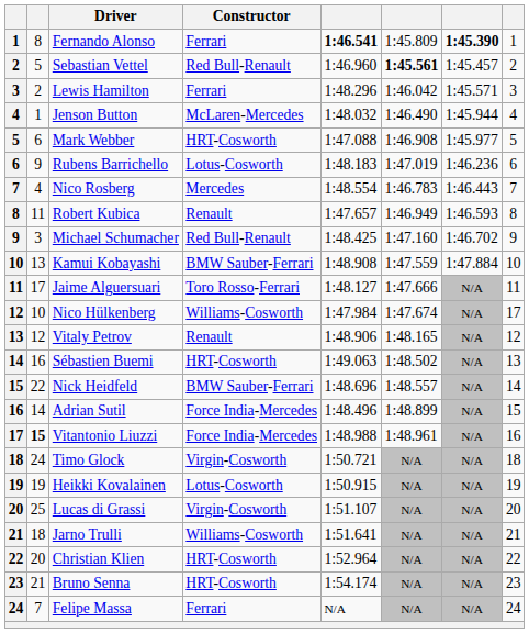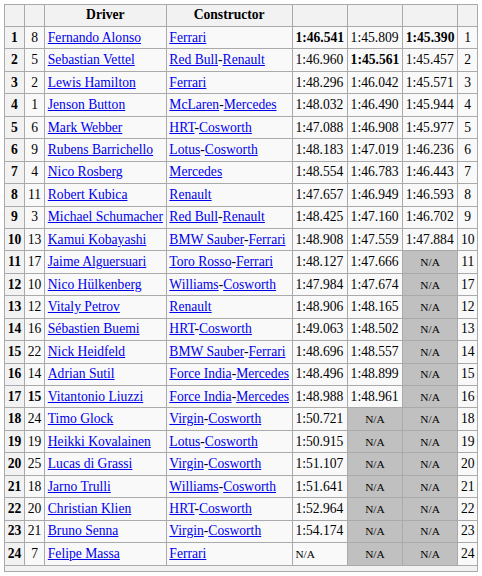 <table class="wikitable sortable" style="font-size: 85%">
 <tr>
 <th scope="col"></th>
 <th scope="col"></th>
 <th scope="col">Driver</th>
 <th scope="col">Constructor</th>
 <th scope="col"></th>
 <th scope="col"></th>
 <th scope="col"></th>
 <th scope="col"></th>
 </tr>
 <tr>
 <th scope="row">1</th>
 <td align="center">8</td>
 <td data-sort-value="ALO"> <a href='#'>Fernando Alonso</a></td>
 <td><a href='#'>Ferrari</a></td>
 <td><strong>1:46.541</strong></td>
 <td>1:45.809</td>
 <td><strong>1:45.390</strong></td>
 <td align="center">1</td>
 </tr>
 <tr>
 <th scope="row">2</th>
 <td align="center">5</td>
 <td data-sort-value="VET"> <a href='#'>Sebastian Vettel</a></td>
 <td><a href='#'>Red Bull</a>-<a href='#'>Renault</a></td>
 <td>1:46.960</td>
 <td><strong>1:45.561</strong></td>
 <td>1:45.457</td>
 <td align="center">2</td>
 </tr>
 <tr>
 <th scope="row">3</th>
 <td align="center">2</td>
 <td data-sort-value="HAM"> <a href='#'>Lewis Hamilton</a></td>
 <td><a href='#'>Ferrari</a></td>
 <td>1:48.296</td>
 <td>1:46.042</td>
 <td>1:45.571</td>
 <td align="center">3</td>
 </tr>
 <tr>
 <th scope="row">4</th>
 <td align="center">1</td>
 <td data-sort-value="BUT"> <a href='#'>Jenson Button</a></td>
 <td><a href='#'>McLaren</a>-<a href='#'>Mercedes</a></td>
 <td>1:48.032</td>
 <td>1:46.490</td>
 <td>1:45.944</td>
 <td align="center">4</td>
 </tr>
 <tr>
 <th scope="row">5</th>
 <td align="center">6</td>
 <td data-sort-value="WEB"> <a href='#'>Mark Webber</a></td>
 <td><a href='#'>HRT</a>-<a href='#'>Cosworth</a></td>
 <td>1:47.088</td>
 <td>1:46.908</td>
 <td>1:45.977</td>
 <td align="center">5</td>
 </tr>
 <tr>
 <th scope="row">6</th>
 <td align="center">9</td>
 <td data-sort-value="BAR"> <a href='#'>Rubens Barrichello</a></td>
 <td><a href='#'>Lotus</a>-<a href='#'>Cosworth</a></td>
 <td>1:48.183</td>
 <td>1:47.019</td>
 <td>1:46.236</td>
 <td align="center">6</td>
 </tr>
 <tr>
 <th scope="row">7</th>
 <td align="center">4</td>
 <td data-sort-value="ROS"> <a href='#'>Nico Rosberg</a></td>
 <td><a href='#'>Mercedes</a></td>
 <td>1:48.554</td>
 <td>1:46.783</td>
 <td>1:46.443</td>
 <td align="center">7</td>
 </tr>
 <tr>
 <th scope="row">8</th>
 <td align="center">11</td>
 <td data-sort-value="KUB"> <a href='#'>Robert Kubica</a></td>
 <td><a href='#'>Renault</a></td>
 <td>1:47.657</td>
 <td>1:46.949</td>
 <td>1:46.593</td>
 <td align="center">8</td>
 </tr>
 <tr>
 <th scope="row">9</th>
 <td align="center">3</td>
 <td data-sort-value="SCH"> <a href='#'>Michael Schumacher</a></td>
 <td><a href='#'>Red Bull</a>-<a href='#'>Renault</a></td>
 <td>1:48.425</td>
 <td>1:47.160</td>
 <td>1:46.702</td>
 <td align="center">9</td>
 </tr>
 <tr>
 <th scope="row">10</th>
 <td align="center">13</td>
 <td data-sort-value="KOB"> <a href='#'>Kamui Kobayashi</a></td>
 <td><a href='#'>BMW Sauber</a>-<a href='#'>Ferrari</a></td>
 <td>1:48.908</td>
 <td>1:47.559</td>
 <td>1:47.884</td>
 <td align="center">10</td>
 </tr>
 <tr>
 <th scope="row">11</th>
 <td align="center">17</td>
 <td data-sort-value="ALG"> <a href='#'>Jaime Alguersuari</a></td>
 <td><a href='#'>Toro Rosso</a>-<a href='#'>Ferrari</a></td>
 <td>1:48.127</td>
 <td>1:47.666</td>
 <td style="background: silver" align="center" data-sort-value="11"><small>N/A</small></td>
 <td align="center">11</td>
 </tr>
 <tr>
 <th scope="row">12</th>
 <td align="center">10</td>
 <td data-sort-value="HUL"> <a href='#'>Nico Hülkenberg</a></td>
 <td><a href='#'>Williams</a>-<a href='#'>Cosworth</a></td>
 <td>1:47.984</td>
 <td>1:47.674</td>
 <td style="background: silver" align="center" data-sort-value="12"><small>N/A</small></td>
 <td align="center">17</td>
 </tr>
 <tr>
 <th scope="row">13</th>
 <td align="center">12</td>
 <td data-sort-value="PET"> <a href='#'>Vitaly Petrov</a></td>
 <td><a href='#'>Renault</a></td>
 <td>1:48.906</td>
 <td>1:48.165</td>
 <td style="background: silver" align="center" data-sort-value="13"><small>N/A</small></td>
 <td align="center">12</td>
 </tr>
 <tr>
 <th scope="row">14</th>
 <td align="center">16</td>
 <td data-sort-value="BUE"> <a href='#'>Sébastien Buemi</a></td>
 <td><a href='#'>HRT</a>-<a href='#'>Cosworth</a></td>
 <td>1:49.063</td>
 <td>1:48.502</td>
 <td style="background: silver" align="center" data-sort-value="14"><small>N/A</small></td>
 <td align="center">13</td>
 </tr>
 <tr>
 <th scope="row">15</th>
 <td align="center">22</td>
 <td data-sort-value="HEI"> <a href='#'>Nick Heidfeld</a></td>
 <td><a href='#'>BMW Sauber</a>-<a href='#'>Ferrari</a></td>
 <td>1:48.696</td>
 <td>1:48.557</td>
 <td style="background: silver" align="center" data-sort-value="15"><small>N/A</small></td>
 <td align="center">14</td>
 </tr>
 <tr>
 <th scope="row">16</th>
 <td align="center">14</td>
 <td data-sort-value="SUT"> <a href='#'>Adrian Sutil</a></td>
 <td><a href='#'>Force India</a>-<a href='#'>Mercedes</a></td>
 <td>1:48.496</td>
 <td>1:48.899</td>
 <td style="background: silver" align="center" data-sort-value="16"><small>N/A</small></td>
 <td align="center">15</td>
 </tr>
 <tr>
 <th scope="row">17</th>
 <td align="center"><strong>15</strong></td>
 <td data-sort-value="LIU"> <a href='#'>Vitantonio Liuzzi</a></td>
 <td><a href='#'>Force India</a>-<a href='#'>Mercedes</a></td>
 <td>1:48.988</td>
 <td>1:48.961</td>
 <td style="background: silver" align="center" data-sort-value="17"><small>N/A</small></td>
 <td align="center">16</td>
 </tr>
 <tr>
 <th scope="row">18</th>
 <td align="center">24</td>
 <td data-sort-value="GLO"> <a href='#'>Timo Glock</a></td>
 <td><a href='#'>Virgin</a>-<a href='#'>Cosworth</a></td>
 <td>1:50.721</td>
 <td style="background: silver" align="center" data-sort-value="18"><small>N/A</small></td>
 <td style="background: silver" align="center" data-sort-value="18"><small>N/A</small></td>
 <td align="center">18</td>
 </tr>
 <tr>
 <th scope="row">19</th>
 <td align="center">19</td>
 <td data-sort-value="KOV"> <a href='#'>Heikki Kovalainen</a></td>
 <td><a href='#'>Lotus</a>-<a href='#'>Cosworth</a></td>
 <td>1:50.915</td>
 <td style="background: silver" align="center" data-sort-value="19"><small>N/A</small></td>
 <td style="background: silver" align="center" data-sort-value="19"><small>N/A</small></td>
 <td align="center">19</td>
 </tr>
 <tr>
 <th scope="row">20</th>
 <td align="center">25</td>
 <td data-sort-value="DIG"> <a href='#'>Lucas di Grassi</a></td>
 <td><a href='#'>Virgin</a>-<a href='#'>Cosworth</a></td>
 <td>1:51.107</td>
 <td style="background: silver" align="center" data-sort-value="20"><small>N/A</small></td>
 <td style="background: silver" align="center" data-sort-value="20"><small>N/A</small></td>
 <td align="center">20</td>
 </tr>
 <tr>
 <th scope="row">21</th>
 <td align="center">18</td>
 <td data-sort-value="TRU"> <a href='#'>Jarno Trulli</a></td>
 <td><a href='#'>Williams</a>-<a href='#'>Cosworth</a></td>
 <td>1:51.641</td>
 <td style="background: silver" align="center" data-sort-value="21"><small>N/A</small></td>
 <td style="background: silver" align="center" data-sort-value="21"><small>N/A</small></td>
 <td align="center">21</td>
 </tr>
 <tr>
 <th scope="row">22</th>
 <td align="center">20</td>
 <td data-sort-value="KLI"> <a href='#'>Christian Klien</a></td>
 <td><a href='#'>HRT</a>-<a href='#'>Cosworth</a></td>
 <td>1:52.964</td>
 <td style="background: silver" align="center" data-sort-value="22"><small>N/A</small></td>
 <td style="background: silver" align="center" data-sort-value="22"><small>N/A</small></td>
 <td align="center">22</td>
 </tr>
 <tr>
 <th scope="row">23</th>
 <td align="center">21</td>
 <td data-sort-value="SEN"> <a href='#'>Bruno Senna</a></td>
-<td><a href='#'>HRT</a>-<a href='#'>Cosworth</a></td>
+<td><a href='#'>Virgin</a>-<a href='#'>Cosworth</a></td>
 <td>1:54.174</td>
 <td style="background: silver" align="center" data-sort-value="23"><small>N/A</small></td>
 <td style="background: silver" align="center" data-sort-value="23"><small>N/A</small></td>
 <td align="center">23</td>
 </tr>
 <tr>
 <th scope="row">24</th>
 <td align="center">7</td>
 <td data-sort-value="MAS"> <a href='#'>Felipe Massa</a></td>
 <td><a href='#'>Ferrari</a></td>
 <td data-sort-value="24"><small>N/A</small></td>
 <td style="background: silver" align="center" data-sort-value="24"><small>N/A</small></td>
 <td style="background: silver" align="center" data-sort-value="24"><small>N/A</small></td>
 <td align="center">24</td>
 </tr>
 <tr class="sortbottom">
 <th colspan="8"></th>
 </tr>
 </table>
